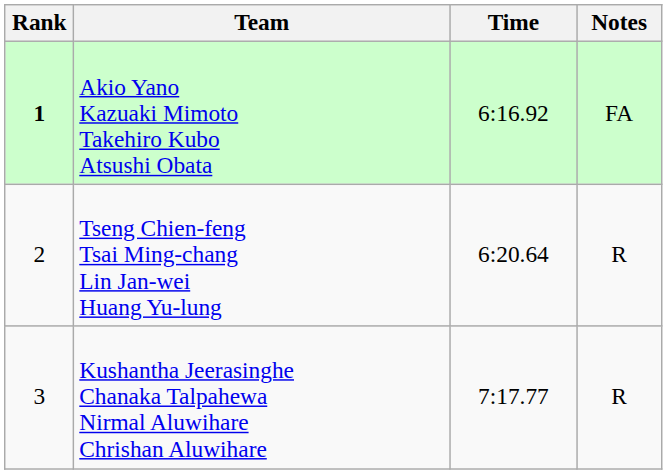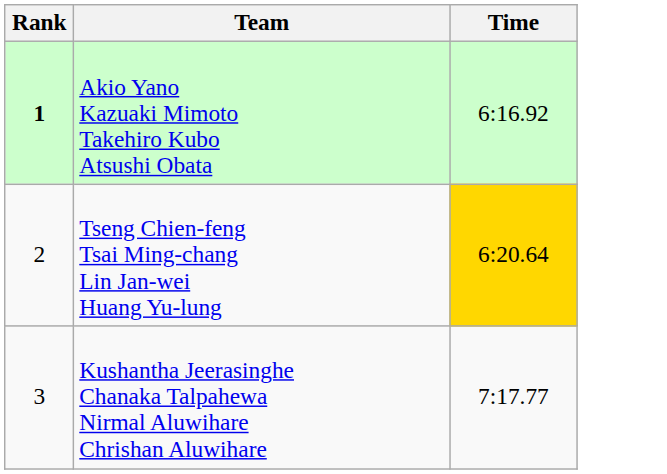 <table class=wikitable style="text-align:center">
 <tr>
 <th width=40>Rank</th>
 <th width=250>Team</th>
 <th width=80>Time</th>
-<th width=50>Notes</th>
 </tr>
 <tr bgcolor="ccffcc">
 <td><strong>1</strong></td>
 <td align=left><br><a href='#'>Akio Yano</a><br><a href='#'>Kazuaki Mimoto</a><br><a href='#'>Takehiro Kubo</a><br><a href='#'>Atsushi Obata</a></td>
 <td>6:16.92</td>
-<td>FA</td>
 </tr>
 <tr>
 <td>2</td>
 <td align=left><br><a href='#'>Tseng Chien-feng</a><br><a href='#'>Tsai Ming-chang</a><br><a href='#'>Lin Jan-wei</a><br><a href='#'>Huang Yu-lung</a></td>
-<td>6:20.64</td>
-<td>R</td>
+<td style="background: gold;">6:20.64</td>
 </tr>
 <tr>
 <td>3</td>
 <td align=left><br><a href='#'>Kushantha Jeerasinghe</a><br><a href='#'>Chanaka Talpahewa</a><br><a href='#'>Nirmal Aluwihare</a><br><a href='#'>Chrishan Aluwihare</a></td>
 <td>7:17.77</td>
-<td>R</td>
 </tr>
 </table>
